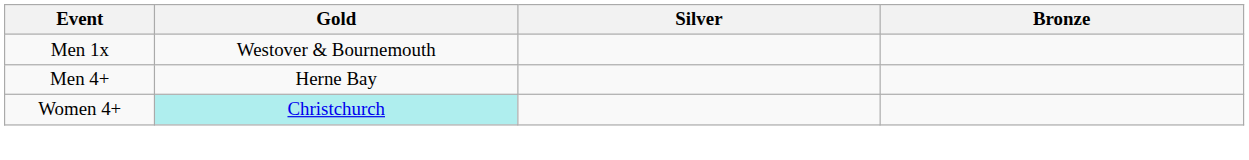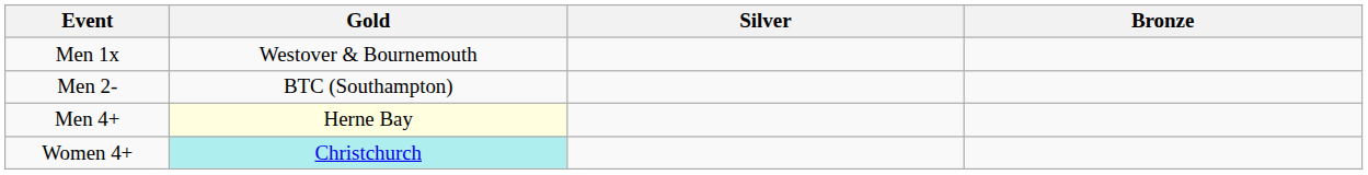 <table class="wikitable" style="text-align:center">
 <tr>
 <th width=120>Event</th>
 <th width=300>Gold</th>
 <th width=300>Silver</th>
 <th width=300>Bronze</th>
 </tr>
 <tr>
 <td>Men 1x</td>
 <td>Westover & Bournemouth</td>
 <td></td>
 <td></td>
 </tr>
 <tr>
+<td>Men 2-</td>
+<td>BTC (Southampton)</td>
+<td></td>
+<td></td>
+</tr>
+<tr>
 <td>Men 4+</td>
-<td>Herne Bay</td>
+<td style="background: lightyellow;">Herne Bay</td>
 <td></td>
 <td></td>
 </tr>
 <tr>
 <td>Women 4+</td>
 <td style="background: paleturquoise;"><a href='#'>Christchurch</a></td>
 <td></td>
 <td></td>
 </tr>
 </table>
